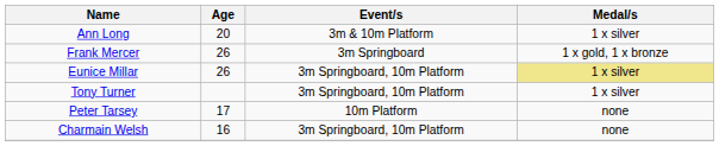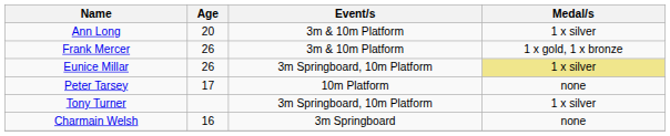 <table class="wikitable" style="text-align: center">
 <tr>
 <th width=250>Name</th>
 <th width=50>Age</th>
 <th width=350>Event/s</th>
 <th width=250>Medal/s</th>
 </tr>
 <tr>
 <td><a href='#'>Ann Long</a></td>
 <td>20</td>
 <td>3m & 10m Platform</td>
 <td>1 x silver</td>
 </tr>
 <tr>
 <td><a href='#'>Frank Mercer</a></td>
 <td>26</td>
-<td>3m Springboard</td>
+<td>3m & 10m Platform</td>
 <td>1 x gold, 1 x bronze</td>
 </tr>
 <tr>
 <td><a href='#'>Eunice Millar</a></td>
 <td>26</td>
 <td>3m Springboard, 10m Platform</td>
 <td style="background: khaki;">1 x silver</td>
 </tr>
 <tr>
+<td><a href='#'>Peter Tarsey</a></td>
+<td>17</td>
+<td>10m Platform</td>
+<td>none</td>
+</tr>
+<tr>
 <td><a href='#'>Tony Turner</a></td>
 <td></td>
 <td>3m Springboard, 10m Platform</td>
 <td>1 x silver</td>
 </tr>
 <tr>
-<td><a href='#'>Peter Tarsey</a></td>
-<td>17</td>
-<td>10m Platform</td>
-<td>none</td>
-</tr>
-<tr>
 <td><a href='#'>Charmain Welsh</a></td>
 <td>16</td>
-<td>3m Springboard, 10m Platform</td>
+<td>3m Springboard</td>
 <td>none</td>
 </tr>
 <tr>
 </tr>
 </table>
